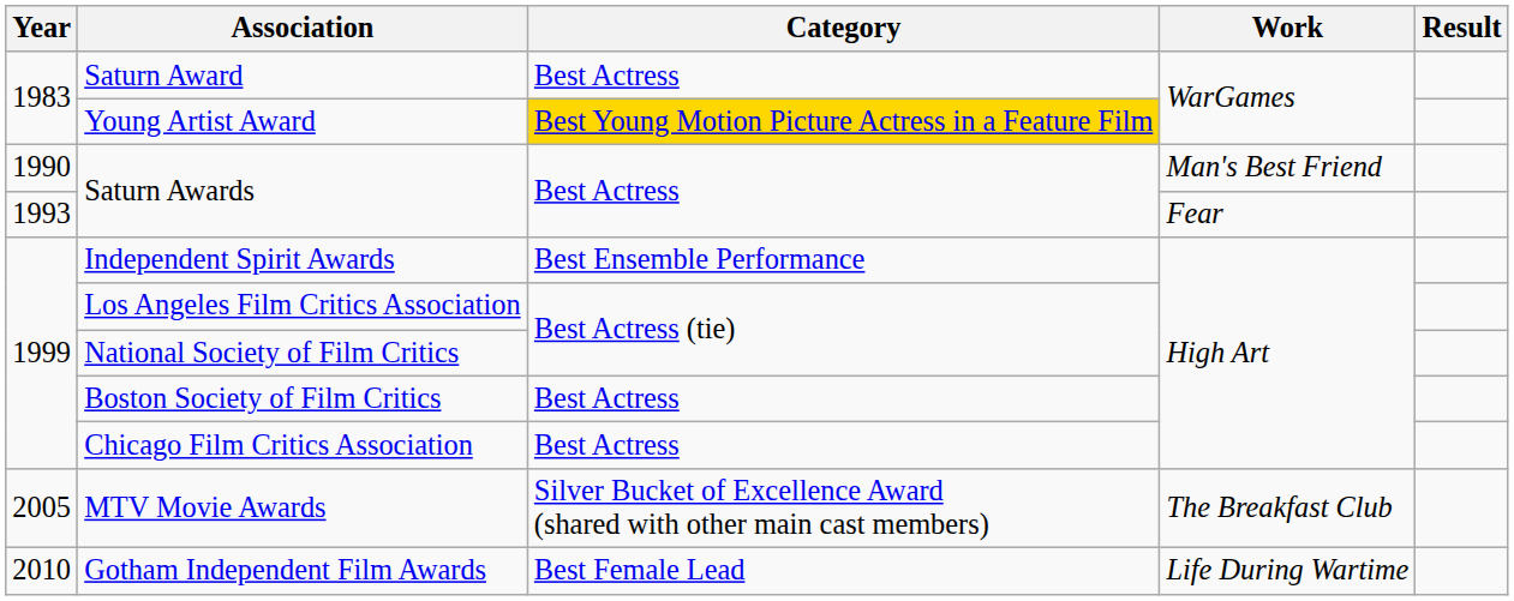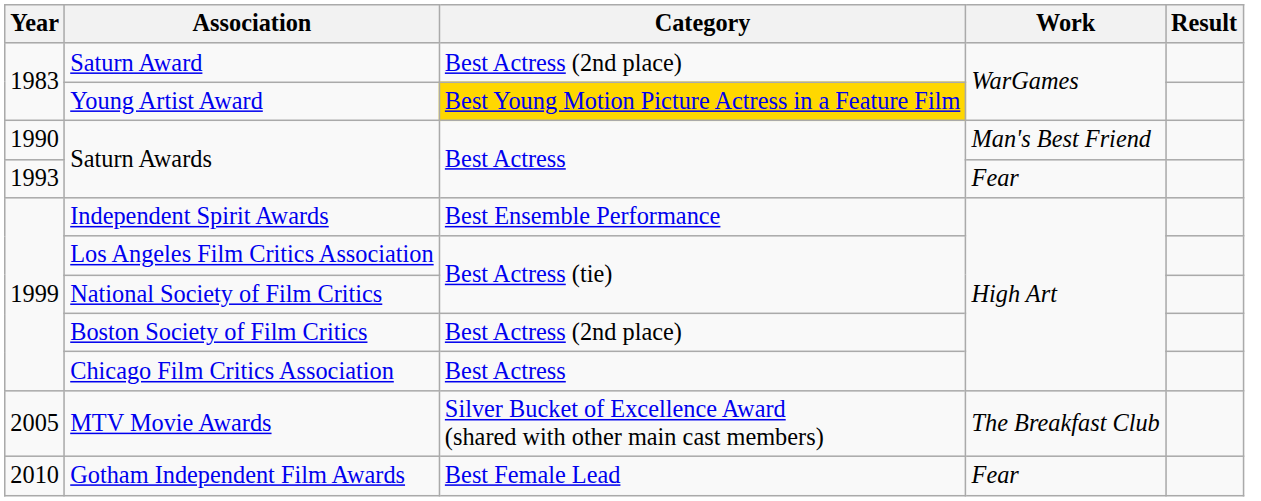 <table class="wikitable">
 <tr>
 <th>Year</th>
 <th>Association</th>
 <th>Category</th>
 <th>Work</th>
 <th>Result</th>
 </tr>
 <tr>
 <td rowspan=2>1983</td>
 <td><a href='#'>Saturn Award</a></td>
-<td><a href='#'>Best Actress</a></td>
+<td><a href='#'>Best Actress</a> (2nd place)</td>
 <td rowspan=2><em>WarGames</em></td>
 <td></td>
 </tr>
 <tr>
 <td><a href='#'>Young Artist Award</a></td>
 <td style="background: gold;"><a href='#'>Best Young Motion Picture Actress in a Feature Film</a></td>
 <td></td>
 </tr>
 <tr>
 <td>1990</td>
 <td rowspan=2>Saturn Awards</td>
 <td rowspan=2><a href='#'>Best Actress</a></td>
 <td><em>Man's Best Friend</em></td>
 <td></td>
 </tr>
 <tr>
 <td>1993</td>
 <td><em>Fear</em></td>
 <td></td>
 </tr>
 <tr>
 <td rowspan=5>1999</td>
 <td><a href='#'>Independent Spirit Awards</a></td>
 <td><a href='#'>Best Ensemble Performance</a></td>
 <td rowspan=5><em>High Art</em></td>
 <td></td>
 </tr>
 <tr>
 <td><a href='#'>Los Angeles Film Critics Association</a></td>
 <td rowspan=2><a href='#'>Best Actress</a> (tie)</td>
 <td></td>
 </tr>
 <tr>
 <td><a href='#'>National Society of Film Critics</a></td>
 <td></td>
 </tr>
 <tr>
 <td><a href='#'>Boston Society of Film Critics</a></td>
-<td><a href='#'>Best Actress</a></td>
+<td><a href='#'>Best Actress</a> (2nd place)</td>
 <td></td>
 </tr>
 <tr>
 <td><a href='#'>Chicago Film Critics Association</a></td>
 <td><a href='#'>Best Actress</a></td>
 <td></td>
 </tr>
 <tr>
 <td>2005</td>
 <td><a href='#'>MTV Movie Awards</a></td>
 <td><a href='#'>Silver Bucket of Excellence Award</a><br>(shared with other main cast members)</td>
 <td><em>The Breakfast Club</em></td>
 <td></td>
 </tr>
 <tr>
 <td>2010</td>
 <td><a href='#'>Gotham Independent Film Awards</a></td>
 <td><a href='#'>Best Female Lead</a></td>
-<td><em>Life During Wartime</em></td>
+<td><em>Fear</em></td>
 <td></td>
 </tr>
 </table>
